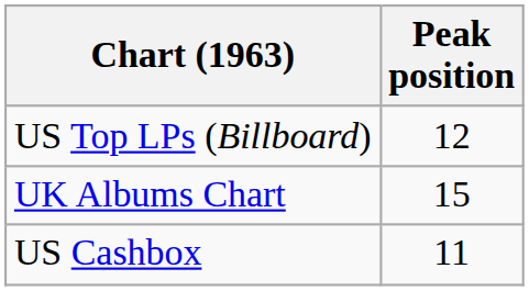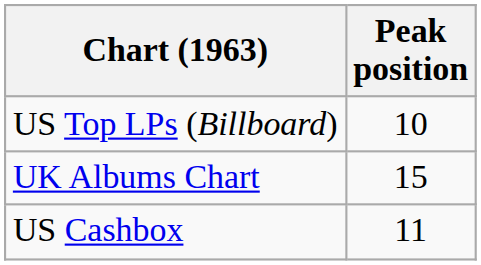 <table class="wikitable">
 <tr>
 <th>Chart (1963)</th>
 <th>Peak<br>position</th>
 </tr>
 <tr>
 <td>US <a href='#'>Top LPs</a> (<em>Billboard</em>)</td>
-<td align="center">12</td>
+<td align="center">10</td>
 </tr>
 <tr>
 <td><a href='#'>UK Albums Chart</a></td>
 <td align="center">15</td>
 </tr>
 <tr>
 <td>US <a href='#'>Cashbox</a></td>
 <td align="center">11</td>
 </tr>
 </table>
